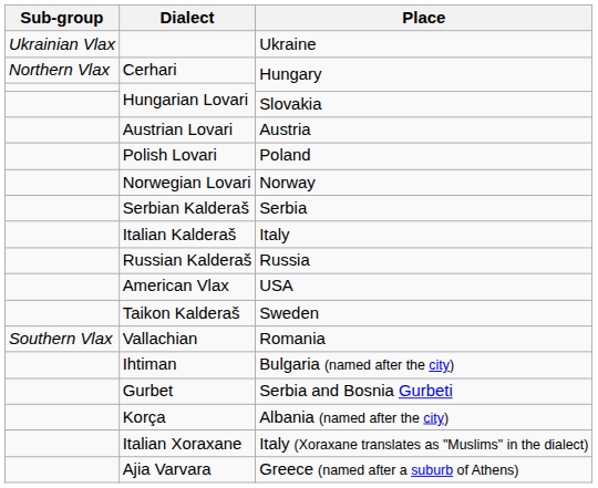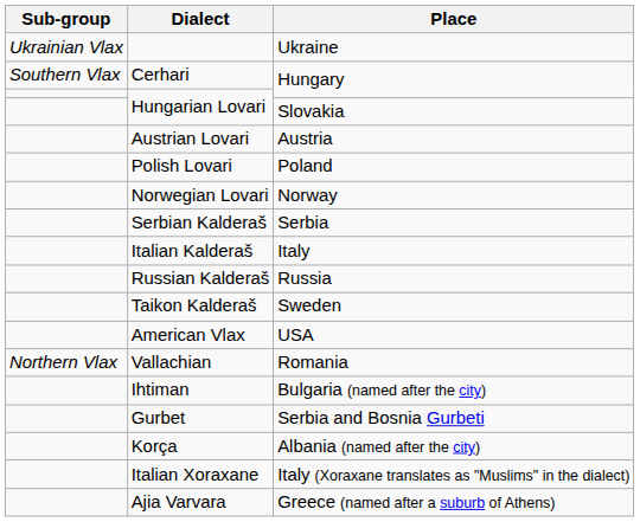 <table class="wikitable">
 <tr>
 <th scope="col">Sub-group</th>
 <th scope="col">Dialect</th>
 <th scope="col">Place</th>
 </tr>
 <tr>
 <td><em>Ukrainian Vlax</em></td>
 <td></td>
 <td>Ukraine</td>
 </tr>
 <tr>
-<td><em>Northern Vlax</em></td>
+<td><em>Southern Vlax</em></td>
 <td>Cerhari</td>
 <td rowspan="2">Hungary</td>
 </tr>
 <tr>
 <td></td>
 <td rowspan="2">Hungarian Lovari</td>
 </tr>
 <tr>
 <td></td>
 <td>Slovakia</td>
 </tr>
 <tr>
 <td></td>
 <td>Austrian Lovari</td>
 <td>Austria</td>
 </tr>
 <tr>
 <td></td>
 <td>Polish Lovari</td>
 <td>Poland</td>
 </tr>
 <tr>
 <td></td>
 <td>Norwegian Lovari</td>
 <td>Norway</td>
 </tr>
 <tr>
 <td></td>
 <td>Serbian Kalderaš</td>
 <td>Serbia</td>
 </tr>
 <tr>
 <td></td>
 <td>Italian Kalderaš</td>
 <td>Italy</td>
 </tr>
 <tr>
 <td></td>
 <td>Russian Kalderaš</td>
 <td>Russia</td>
 </tr>
 <tr>
 <td></td>
+<td>Taikon Kalderaš</td>
+<td>Sweden</td>
+</tr>
+<tr>
+<td></td>
 <td>American Vlax</td>
 <td>USA</td>
 </tr>
 <tr>
-<td></td>
-<td>Taikon Kalderaš</td>
-<td>Sweden</td>
-</tr>
-<tr>
-<td><em>Southern Vlax</em></td>
+<td><em>Northern Vlax</em></td>
 <td>Vallachian</td>
 <td>Romania</td>
 </tr>
 <tr>
 <td></td>
 <td>Ihtiman</td>
 <td>Bulgaria <small>(named after the <a href='#'>city</a>)</small></td>
 </tr>
 <tr>
 <td></td>
 <td>Gurbet</td>
 <td>Serbia and Bosnia <a href='#'>Gurbeti</a></td>
 </tr>
 <tr>
 <td></td>
 <td>Korça</td>
 <td>Albania <small>(named after the <a href='#'>city</a>)</small></td>
 </tr>
 <tr>
 <td></td>
 <td>Italian Xoraxane</td>
 <td>Italy <small>(Xoraxane translates as "Muslims" in the dialect)</small></td>
 </tr>
 <tr>
 <td></td>
 <td>Ajia Varvara</td>
 <td>Greece <small>(named after a <a href='#'>suburb</a> of Athens)</small></td>
 </tr>
 </table>
